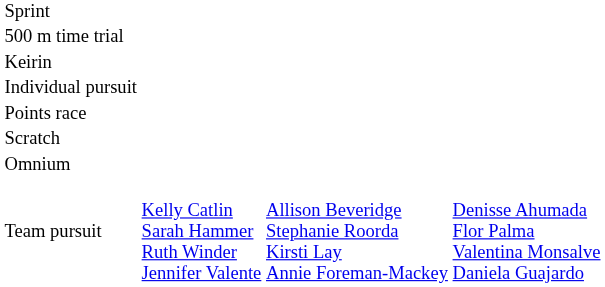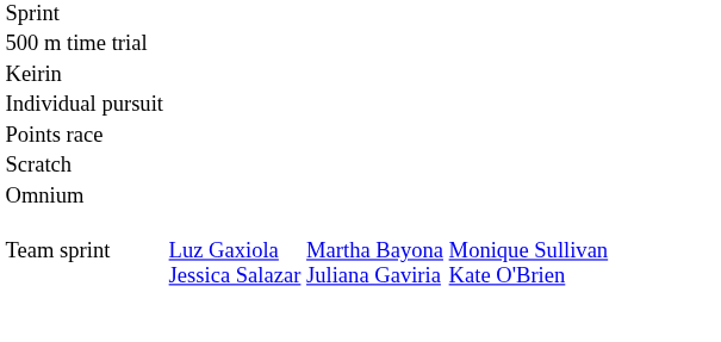 <table>
 <tr>
 <td>Sprint</td>
 <td></td>
 <td></td>
 <td></td>
 </tr>
 <tr>
 <td>500 m time trial</td>
 <td></td>
 <td></td>
 <td></td>
 </tr>
 <tr>
 <td>Keirin</td>
 <td></td>
 <td></td>
 <td></td>
 </tr>
 <tr>
 <td>Individual pursuit</td>
 <td></td>
 <td></td>
 <td></td>
 </tr>
 <tr>
 <td>Points race</td>
 <td></td>
 <td></td>
 <td></td>
 </tr>
 <tr>
 <td>Scratch</td>
 <td></td>
 <td></td>
 <td></td>
 </tr>
 <tr>
 <td>Omnium</td>
 <td></td>
 <td></td>
 <td></td>
 </tr>
 <tr>
-<td>Team pursuit</td>
-<td><br><a href='#'>Kelly Catlin</a><br><a href='#'>Sarah Hammer</a><br><a href='#'>Ruth Winder</a><br><a href='#'>Jennifer Valente</a></td>
-<td><br><a href='#'>Allison Beveridge</a><br><a href='#'>Stephanie Roorda</a><br><a href='#'>Kirsti Lay</a><br><a href='#'>Annie Foreman-Mackey</a></td>
-<td><br><a href='#'>Denisse Ahumada</a><br><a href='#'>Flor Palma</a><br><a href='#'>Valentina Monsalve</a><br><a href='#'>Daniela Guajardo</a></td>
+<td>Team sprint</td>
+<td><br><a href='#'>Luz Gaxiola</a><br><a href='#'>Jessica Salazar</a></td>
+<td><br><a href='#'>Martha Bayona</a><br><a href='#'>Juliana Gaviria</a></td>
+<td><br><a href='#'>Monique Sullivan</a><br><a href='#'>Kate O'Brien</a></td>
 </tr>
 </table>
